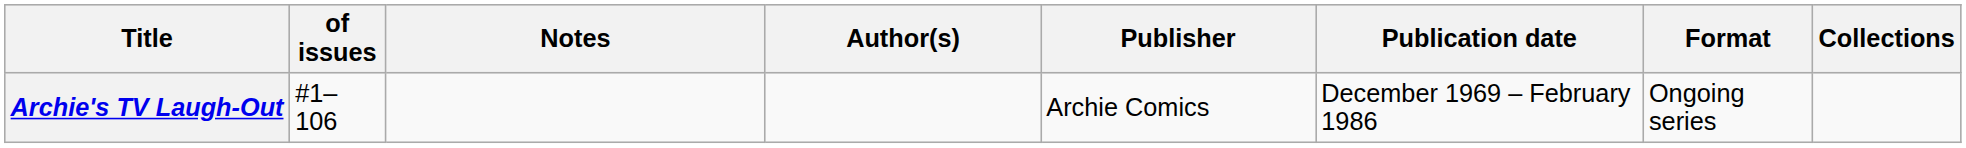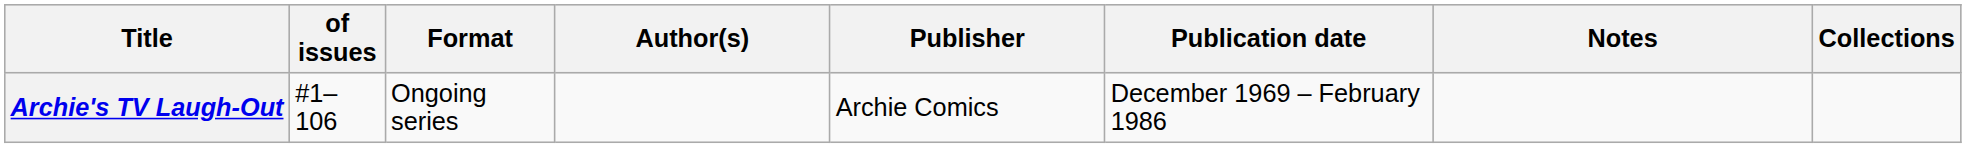 <table class="wikitable">
 <tr>
 <th>Title</th>
 <th style="width:40pt"> of issues</th>
-<th style="width:175pt">Notes</th>
+<th style="width:75pt">Format</th>
 <th style="width:125pt">Author(s)</th>
 <th style="width:125pt">Publisher</th>
 <th style="width:150pt">Publication date</th>
-<th style="width:75pt">Format</th>
+<th style="width:175pt">Notes</th>
 <th>Collections</th>
 </tr>
 <tr>
 <th><em><a href='#'>Archie's TV Laugh-Out</a></em></th>
 <td>#1–106</td>
-<td></td>
+<td>Ongoing series</td>
 <td></td>
 <td>Archie Comics</td>
 <td>December 1969 – February 1986</td>
-<td>Ongoing series</td>
+<td></td>
 <td></td>
 </tr>
 </table>
